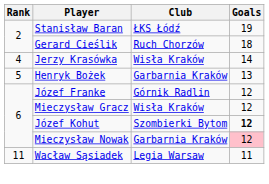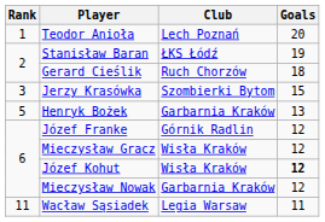 <table class="wikitable" style="text-align:center">
 <tr>
 <th>Rank</th>
 <th>Player</th>
 <th>Club</th>
 <th>Goals</th>
+</tr>
+<tr>
+<td rowspan="1">1</td>
+<td align="left"> <a href='#'>Teodor Anioła</a></td>
+<td align="left"><a href='#'>Lech Poznań</a></td>
+<td>20</td>
 </tr>
 <tr>
 <td rowspan="2">2</td>
 <td align="left"> <a href='#'>Stanisław Baran</a></td>
 <td align="left"><a href='#'>ŁKS Łódź</a></td>
 <td>19</td>
 </tr>
 <tr>
 <td align="left"> <a href='#'>Gerard Cieślik</a></td>
 <td align="left"><a href='#'>Ruch Chorzów</a></td>
 <td>18</td>
 </tr>
 <tr>
-<td rowspan="1">4</td>
+<td rowspan="1">3</td>
 <td align="left"> <a href='#'>Jerzy Krasówka</a></td>
-<td align="left"><a href='#'>Wisła Kraków</a></td>
-<td>14</td>
+<td align="left"><a href='#'>Szombierki Bytom</a></td>
+<td>15</td>
 </tr>
 <tr>
 <td rowspan="1">5</td>
 <td align="left"> <a href='#'>Henryk Bożek</a></td>
 <td align="left"><a href='#'>Garbarnia Kraków</a></td>
 <td>13</td>
 </tr>
 <tr>
 <td rowspan="4">6</td>
 <td align="left"> <a href='#'>Józef Franke</a></td>
 <td align="left"><a href='#'>Górnik Radlin</a></td>
 <td>12</td>
 </tr>
 <tr>
 <td align="left"> <a href='#'>Mieczysław Gracz</a></td>
 <td align="left"><a href='#'>Wisła Kraków</a></td>
 <td>12</td>
 </tr>
 <tr>
 <td align="left"> <a href='#'>Józef Kohut</a></td>
-<td align="left"><a href='#'>Szombierki Bytom</a></td>
+<td align="left"><a href='#'>Wisła Kraków</a></td>
 <td><strong>12</strong></td>
 </tr>
 <tr>
 <td align="left"> <a href='#'>Mieczysław Nowak</a></td>
 <td align="left"><a href='#'>Garbarnia Kraków</a></td>
-<td style="background: pink;">12</td>
+<td>12</td>
 </tr>
 <tr>
 <td rowspan="1">11</td>
 <td align="left"> <a href='#'>Wacław Sąsiadek</a></td>
 <td align="left"><a href='#'>Legia Warsaw</a></td>
 <td>11</td>
 </tr>
 </table>
